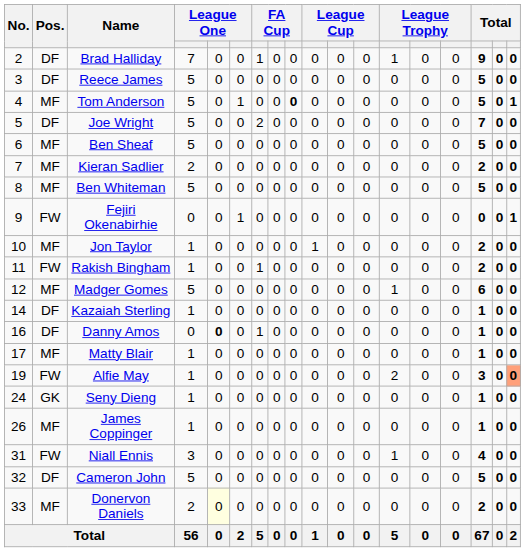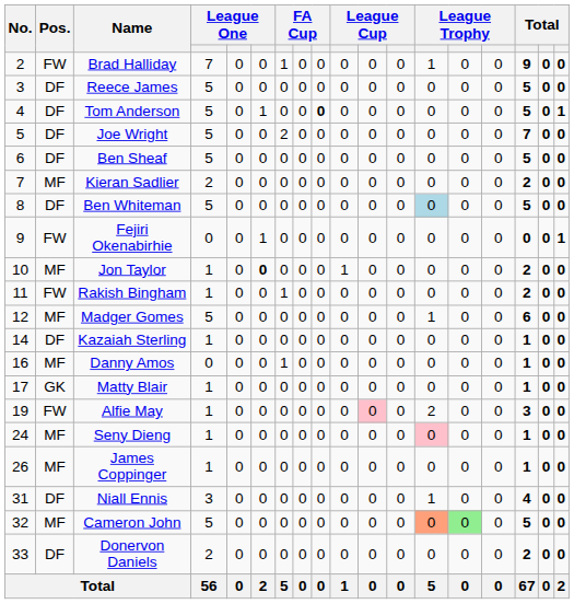 <table class="wikitable sortable" style="text-align: center">
 <tr>
 <th rowspan="2">No.</th>
 <th rowspan="2">Pos.</th>
 <th rowspan="2">Name</th>
 <th colspan="3"><a href='#'>League One</a></th>
 <th colspan="3"><a href='#'>FA Cup</a></th>
 <th colspan="3"><a href='#'>League Cup</a></th>
 <th colspan="3"><a href='#'>League Trophy</a></th>
 <th colspan="3">Total</th>
 </tr>
 <tr>
 <th></th>
 <th></th>
 <th></th>
 <th></th>
 <th></th>
 <th></th>
 <th></th>
 <th></th>
 <th></th>
 <th></th>
 <th></th>
 <th></th>
 <th></th>
 <th></th>
 <th></th>
 </tr>
 <tr>
 <td>2</td>
-<td>DF</td>
+<td>FW</td>
 <td><a href='#'>Brad Halliday</a></td>
 <td>7</td>
 <td>0</td>
 <td>0</td>
 <td>1</td>
 <td>0</td>
 <td>0</td>
 <td>0</td>
 <td>0</td>
 <td>0</td>
 <td>1</td>
 <td>0</td>
 <td>0</td>
 <td><strong>9</strong></td>
 <td><strong>0</strong></td>
 <td><strong>0</strong></td>
 </tr>
 <tr>
 <td>3</td>
 <td>DF</td>
 <td><a href='#'>Reece James</a></td>
 <td>5</td>
 <td>0</td>
 <td>0</td>
 <td>0</td>
 <td>0</td>
 <td>0</td>
 <td>0</td>
 <td>0</td>
 <td>0</td>
 <td>0</td>
 <td>0</td>
 <td>0</td>
 <td><strong>5</strong></td>
 <td><strong>0</strong></td>
 <td><strong>0</strong></td>
 </tr>
 <tr>
 <td>4</td>
-<td>MF</td>
+<td>DF</td>
 <td><a href='#'>Tom Anderson</a></td>
 <td>5</td>
 <td>0</td>
 <td>1</td>
 <td>0</td>
 <td>0</td>
 <td><strong>0</strong></td>
 <td>0</td>
 <td>0</td>
 <td>0</td>
 <td>0</td>
 <td>0</td>
 <td>0</td>
 <td><strong>5</strong></td>
 <td><strong>0</strong></td>
 <td><strong>1</strong></td>
 </tr>
 <tr>
 <td>5</td>
 <td>DF</td>
 <td><a href='#'>Joe Wright</a></td>
 <td>5</td>
 <td>0</td>
 <td>0</td>
 <td>2</td>
 <td>0</td>
 <td>0</td>
 <td>0</td>
 <td>0</td>
 <td>0</td>
 <td>0</td>
 <td>0</td>
 <td>0</td>
 <td><strong>7</strong></td>
 <td><strong>0</strong></td>
 <td><strong>0</strong></td>
 </tr>
 <tr>
 <td>6</td>
-<td>MF</td>
+<td>DF</td>
 <td><a href='#'>Ben Sheaf</a></td>
 <td>5</td>
 <td>0</td>
 <td>0</td>
 <td>0</td>
 <td>0</td>
 <td>0</td>
 <td>0</td>
 <td>0</td>
 <td>0</td>
 <td>0</td>
 <td>0</td>
 <td>0</td>
 <td><strong>5</strong></td>
 <td><strong>0</strong></td>
 <td><strong>0</strong></td>
 </tr>
 <tr>
 <td>7</td>
 <td>MF</td>
 <td><a href='#'>Kieran Sadlier</a></td>
 <td>2</td>
 <td>0</td>
 <td>0</td>
 <td>0</td>
 <td>0</td>
 <td>0</td>
 <td>0</td>
 <td>0</td>
 <td>0</td>
 <td>0</td>
 <td>0</td>
 <td>0</td>
 <td><strong>2</strong></td>
 <td><strong>0</strong></td>
 <td><strong>0</strong></td>
 </tr>
 <tr>
 <td>8</td>
-<td>MF</td>
+<td>DF</td>
 <td><a href='#'>Ben Whiteman</a></td>
 <td>5</td>
 <td>0</td>
 <td>0</td>
 <td>0</td>
 <td>0</td>
 <td>0</td>
 <td>0</td>
 <td>0</td>
 <td>0</td>
-<td>0</td>
+<td style="background: lightblue;">0</td>
 <td>0</td>
 <td>0</td>
 <td><strong>5</strong></td>
 <td><strong>0</strong></td>
 <td><strong>0</strong></td>
 </tr>
 <tr>
 <td>9</td>
 <td>FW</td>
 <td><a href='#'>Fejiri Okenabirhie</a></td>
 <td>0</td>
 <td>0</td>
 <td>1</td>
 <td>0</td>
 <td>0</td>
 <td>0</td>
 <td>0</td>
 <td>0</td>
 <td>0</td>
 <td>0</td>
 <td>0</td>
 <td>0</td>
 <td><strong>0</strong></td>
 <td><strong>0</strong></td>
 <td><strong>1</strong></td>
 </tr>
 <tr>
 <td>10</td>
 <td>MF</td>
 <td><a href='#'>Jon Taylor</a></td>
 <td>1</td>
 <td>0</td>
-<td>0</td>
+<td><strong>0</strong></td>
 <td>0</td>
 <td>0</td>
 <td>0</td>
 <td>1</td>
 <td>0</td>
 <td>0</td>
 <td>0</td>
 <td>0</td>
 <td>0</td>
 <td><strong>2</strong></td>
 <td><strong>0</strong></td>
 <td><strong>0</strong></td>
 </tr>
 <tr>
 <td>11</td>
 <td>FW</td>
 <td><a href='#'>Rakish Bingham</a></td>
 <td>1</td>
 <td>0</td>
 <td>0</td>
 <td>1</td>
 <td>0</td>
 <td>0</td>
 <td>0</td>
 <td>0</td>
 <td>0</td>
 <td>0</td>
 <td>0</td>
 <td>0</td>
 <td><strong>2</strong></td>
 <td><strong>0</strong></td>
 <td><strong>0</strong></td>
 </tr>
 <tr>
 <td>12</td>
 <td>MF</td>
 <td><a href='#'>Madger Gomes</a></td>
 <td>5</td>
 <td>0</td>
 <td>0</td>
 <td>0</td>
 <td>0</td>
 <td>0</td>
 <td>0</td>
 <td>0</td>
 <td>0</td>
 <td>1</td>
 <td>0</td>
 <td>0</td>
 <td><strong>6</strong></td>
 <td><strong>0</strong></td>
 <td><strong>0</strong></td>
 </tr>
 <tr>
 <td>14</td>
 <td>DF</td>
 <td><a href='#'>Kazaiah Sterling</a></td>
 <td>1</td>
 <td>0</td>
 <td>0</td>
 <td>0</td>
 <td>0</td>
 <td>0</td>
 <td>0</td>
 <td>0</td>
 <td>0</td>
 <td>0</td>
 <td>0</td>
 <td>0</td>
 <td><strong>1</strong></td>
 <td><strong>0</strong></td>
 <td><strong>0</strong></td>
 </tr>
 <tr>
 <td>16</td>
-<td>DF</td>
+<td>MF</td>
 <td><a href='#'>Danny Amos</a></td>
 <td>0</td>
-<td><strong>0</strong></td>
+<td>0</td>
 <td>0</td>
 <td>1</td>
 <td>0</td>
 <td>0</td>
 <td>0</td>
 <td>0</td>
 <td>0</td>
 <td>0</td>
 <td>0</td>
 <td>0</td>
 <td><strong>1</strong></td>
 <td><strong>0</strong></td>
 <td><strong>0</strong></td>
 </tr>
 <tr>
 <td>17</td>
-<td>MF</td>
+<td>GK</td>
 <td><a href='#'>Matty Blair</a></td>
 <td>1</td>
 <td>0</td>
 <td>0</td>
 <td>0</td>
 <td>0</td>
 <td>0</td>
 <td>0</td>
 <td>0</td>
 <td>0</td>
 <td>0</td>
 <td>0</td>
 <td>0</td>
 <td><strong>1</strong></td>
 <td><strong>0</strong></td>
 <td><strong>0</strong></td>
 </tr>
 <tr>
 <td>19</td>
 <td>FW</td>
 <td><a href='#'>Alfie May</a></td>
 <td>1</td>
 <td>0</td>
 <td>0</td>
 <td>0</td>
 <td>0</td>
 <td>0</td>
 <td>0</td>
-<td>0</td>
+<td style="background: pink;">0</td>
 <td>0</td>
 <td>2</td>
 <td>0</td>
 <td>0</td>
 <td><strong>3</strong></td>
 <td><strong>0</strong></td>
-<td style="background: lightsalmon;"><strong>0</strong></td>
+<td><strong>0</strong></td>
 </tr>
 <tr>
 <td>24</td>
-<td>GK</td>
+<td>MF</td>
 <td><a href='#'>Seny Dieng</a></td>
 <td>1</td>
 <td>0</td>
 <td>0</td>
 <td>0</td>
 <td>0</td>
 <td>0</td>
 <td>0</td>
 <td>0</td>
 <td>0</td>
-<td>0</td>
+<td style="background: pink;">0</td>
 <td>0</td>
 <td>0</td>
 <td><strong>1</strong></td>
 <td><strong>0</strong></td>
 <td><strong>0</strong></td>
 </tr>
 <tr>
 <td>26</td>
 <td>MF</td>
 <td><a href='#'>James Coppinger</a></td>
 <td>1</td>
 <td>0</td>
 <td>0</td>
 <td>0</td>
 <td>0</td>
 <td>0</td>
 <td>0</td>
 <td>0</td>
 <td>0</td>
 <td>0</td>
 <td>0</td>
 <td>0</td>
 <td><strong>1</strong></td>
 <td><strong>0</strong></td>
 <td><strong>0</strong></td>
 </tr>
 <tr>
 <td>31</td>
-<td>FW</td>
+<td>DF</td>
 <td><a href='#'>Niall Ennis</a></td>
 <td>3</td>
 <td>0</td>
 <td>0</td>
 <td>0</td>
 <td>0</td>
 <td>0</td>
 <td>0</td>
 <td>0</td>
 <td>0</td>
 <td>1</td>
 <td>0</td>
 <td>0</td>
 <td><strong>4</strong></td>
 <td><strong>0</strong></td>
 <td><strong>0</strong></td>
 </tr>
 <tr>
 <td>32</td>
-<td>DF</td>
+<td>MF</td>
 <td><a href='#'>Cameron John</a></td>
 <td>5</td>
 <td>0</td>
 <td>0</td>
 <td>0</td>
 <td>0</td>
 <td>0</td>
 <td>0</td>
 <td>0</td>
 <td>0</td>
-<td>0</td>
-<td>0</td>
+<td style="background: lightsalmon;">0</td>
+<td style="background: lightgreen;">0</td>
 <td>0</td>
 <td><strong>5</strong></td>
 <td><strong>0</strong></td>
 <td><strong>0</strong></td>
 </tr>
 <tr>
 <td>33</td>
-<td>MF</td>
+<td>DF</td>
 <td><a href='#'>Donervon Daniels</a></td>
 <td>2</td>
-<td style="background: lightyellow;">0</td>
+<td>0</td>
 <td>0</td>
 <td>0</td>
 <td>0</td>
 <td>0</td>
 <td>0</td>
 <td>0</td>
 <td>0</td>
 <td>0</td>
 <td>0</td>
 <td>0</td>
 <td><strong>2</strong></td>
 <td><strong>0</strong></td>
 <td><strong>0</strong></td>
 </tr>
 <tr>
 <th colspan="3">Total</th>
 <th>56</th>
 <th>0</th>
 <th>2</th>
 <th>5</th>
 <th>0</th>
 <th>0</th>
 <th>1</th>
 <th>0</th>
 <th>0</th>
 <th>5</th>
 <th>0</th>
 <th>0</th>
 <th>67</th>
 <th>0</th>
 <th>2</th>
 </tr>
 </table>
